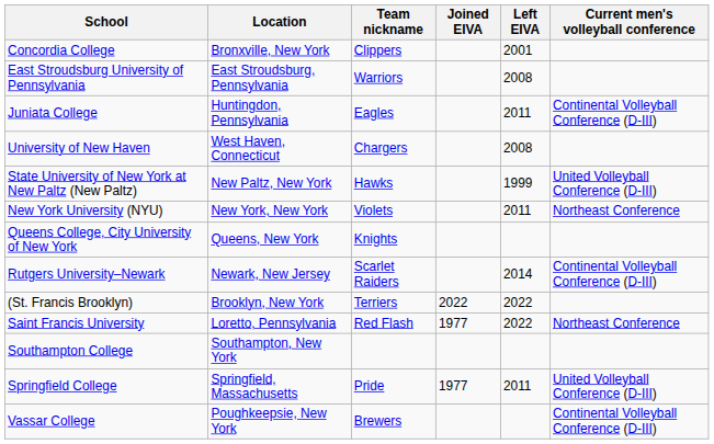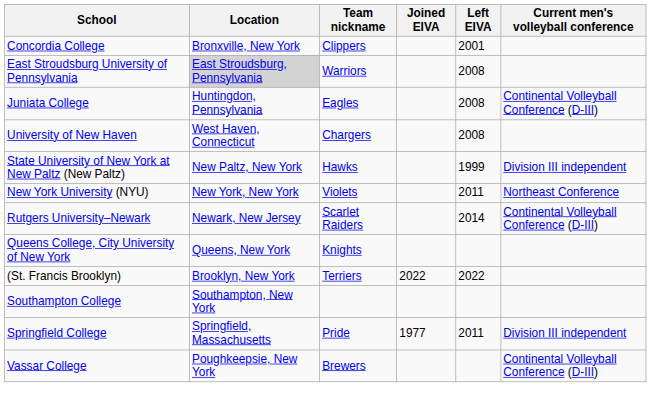 <table class="wikitable">
 <tr>
 <th>School</th>
 <th>Location</th>
 <th>Team nickname</th>
 <th>Joined EIVA</th>
 <th>Left EIVA</th>
 <th>Current men's<br>volleyball conference</th>
 </tr>
 <tr>
 <td><a href='#'>Concordia College</a></td>
 <td><a href='#'>Bronxville, New York</a></td>
 <td><a href='#'>Clippers</a></td>
 <td></td>
 <td>2001</td>
 <td></td>
 </tr>
 <tr>
 <td><a href='#'>East Stroudsburg University of Pennsylvania</a></td>
-<td><a href='#'>East Stroudsburg, Pennsylvania</a></td>
+<td style="background: lightgrey;"><a href='#'>East Stroudsburg, Pennsylvania</a></td>
 <td><a href='#'>Warriors</a></td>
 <td></td>
 <td>2008</td>
 <td></td>
 </tr>
 <tr>
 <td><a href='#'>Juniata College</a></td>
 <td><a href='#'>Huntingdon, Pennsylvania</a></td>
 <td><a href='#'>Eagles</a></td>
 <td></td>
-<td>2011</td>
+<td>2008</td>
 <td><a href='#'>Continental Volleyball Conference</a> (<a href='#'>D-III</a>)</td>
 </tr>
 <tr>
 <td><a href='#'>University of New Haven</a></td>
 <td><a href='#'>West Haven, Connecticut</a></td>
 <td><a href='#'>Chargers</a></td>
 <td></td>
 <td>2008</td>
 <td></td>
 </tr>
 <tr>
 <td><a href='#'>State University of New York at New Paltz</a> (New Paltz)</td>
 <td><a href='#'>New Paltz, New York</a></td>
 <td><a href='#'>Hawks</a></td>
 <td></td>
 <td>1999</td>
-<td><a href='#'>United Volleyball Conference</a> (<a href='#'>D-III</a>)</td>
+<td><a href='#'>Division III independent</a></td>
 </tr>
 <tr>
 <td><a href='#'>New York University</a> (NYU)</td>
 <td><a href='#'>New York, New York</a></td>
 <td><a href='#'>Violets</a></td>
 <td></td>
 <td>2011</td>
 <td><a href='#'>Northeast Conference</a><br></td>
 </tr>
 <tr>
+<td><a href='#'>Rutgers University–Newark</a></td>
+<td><a href='#'>Newark, New Jersey</a></td>
+<td><a href='#'>Scarlet Raiders</a></td>
+<td></td>
+<td>2014</td>
+<td><a href='#'>Continental Volleyball Conference</a> (<a href='#'>D-III</a>)</td>
+</tr>
+<tr>
 <td><a href='#'>Queens College, City University of New York</a></td>
 <td><a href='#'>Queens, New York</a></td>
 <td><a href='#'>Knights</a></td>
 <td></td>
 <td></td>
 <td></td>
 </tr>
 <tr>
-<td><a href='#'>Rutgers University–Newark</a></td>
-<td><a href='#'>Newark, New Jersey</a></td>
-<td><a href='#'>Scarlet Raiders</a></td>
-<td></td>
-<td>2014</td>
-<td><a href='#'>Continental Volleyball Conference</a> (<a href='#'>D-III</a>)</td>
-</tr>
-<tr>
 <td> (St. Francis Brooklyn)</td>
 <td><a href='#'>Brooklyn, New York</a></td>
 <td><a href='#'>Terriers</a></td>
 <td>2022</td>
 <td>2022</td>
 <td></td>
-</tr>
-<tr>
-<td><a href='#'>Saint Francis University</a></td>
-<td><a href='#'>Loretto, Pennsylvania</a></td>
-<td><a href='#'>Red Flash</a></td>
-<td>1977</td>
-<td>2022</td>
-<td><a href='#'>Northeast Conference</a><br></td>
 </tr>
 <tr>
 <td><a href='#'>Southampton College</a></td>
 <td><a href='#'>Southampton, New York</a></td>
 <td></td>
 <td></td>
 <td></td>
 <td></td>
 </tr>
 <tr>
 <td><a href='#'>Springfield College</a></td>
 <td><a href='#'>Springfield, Massachusetts</a></td>
 <td><a href='#'>Pride</a></td>
 <td>1977</td>
 <td>2011</td>
-<td><a href='#'>United Volleyball Conference</a> (<a href='#'>D-III</a>)</td>
+<td><a href='#'>Division III independent</a></td>
 </tr>
 <tr>
 <td><a href='#'>Vassar College</a></td>
 <td><a href='#'>Poughkeepsie, New York</a></td>
 <td><a href='#'>Brewers</a></td>
 <td></td>
 <td></td>
 <td><a href='#'>Continental Volleyball Conference</a> (<a href='#'>D-III</a>)</td>
 </tr>
 </table>
